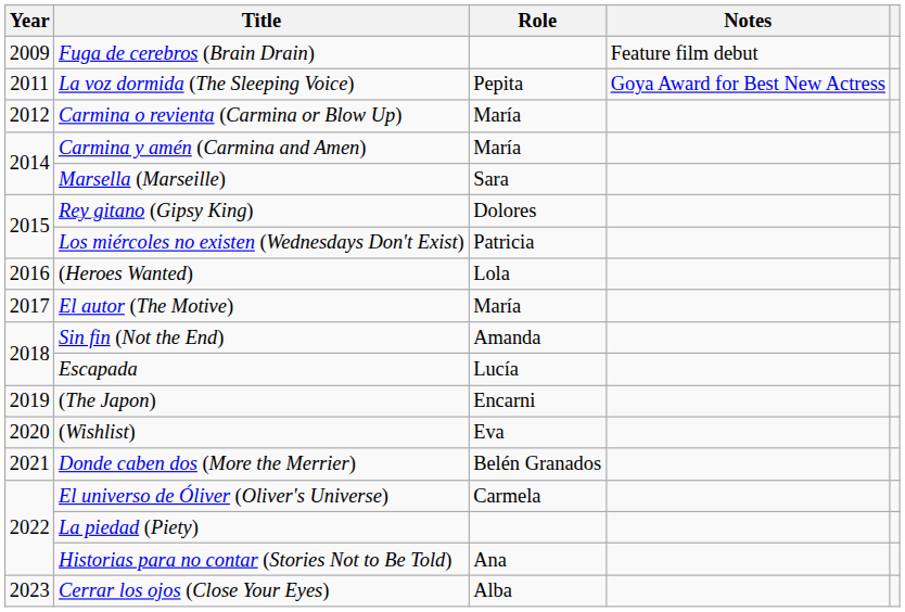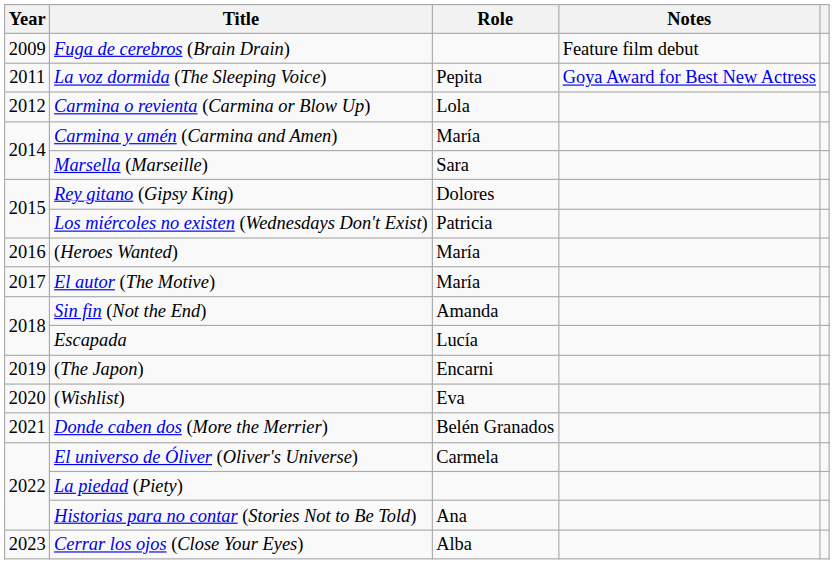 <table class="wikitable sortable">
 <tr>
 <th>Year</th>
 <th>Title</th>
 <th>Role</th>
 <th class="unsortable">Notes</th>
 <th class="unsortable"></th>
 </tr>
 <tr>
 <td align = "center">2009</td>
 <td><em><a href='#'>Fuga de cerebros</a></em> (<em>Brain Drain</em>)</td>
 <td></td>
 <td>Feature film debut</td>
 <td align = "center"></td>
 </tr>
 <tr>
 <td align = "center">2011</td>
 <td><em><a href='#'>La voz dormida</a></em> (<em>The Sleeping Voice</em>)</td>
 <td>Pepita</td>
 <td><a href='#'>Goya Award for Best New Actress</a></td>
 <td align = "center"></td>
 </tr>
 <tr>
 <td align = "center">2012</td>
 <td><em><a href='#'>Carmina o revienta</a></em> (<em>Carmina or Blow Up</em>)</td>
-<td>María</td>
+<td>Lola</td>
 <td></td>
 <td align = "center"></td>
 </tr>
 <tr>
 <td rowspan = "2" align = "center">2014</td>
 <td><em><a href='#'>Carmina y amén</a></em> (<em>Carmina and Amen</em>)</td>
 <td>María</td>
 <td></td>
 <td align = "center"></td>
 </tr>
 <tr>
 <td><em><a href='#'>Marsella</a></em> (<em>Marseille</em>)</td>
 <td>Sara</td>
 <td></td>
 <td align = "center"></td>
 </tr>
 <tr>
 <td rowspan = "2" align = "center">2015</td>
 <td><em><a href='#'>Rey gitano</a></em> (<em>Gipsy King</em>)</td>
 <td>Dolores</td>
 <td></td>
 <td align = "center"></td>
 </tr>
 <tr>
 <td><em><a href='#'>Los miércoles no existen</a></em> (<em>Wednesdays Don't Exist</em>)</td>
 <td>Patricia</td>
 <td></td>
 <td align = "center"></td>
 </tr>
 <tr>
 <td align = "center">2016</td>
 <td><em></em> (<em>Heroes Wanted</em>)</td>
-<td>Lola</td>
+<td>María</td>
 <td></td>
 <td align = "center"></td>
 </tr>
 <tr>
 <td align = "center">2017</td>
 <td><em><a href='#'>El autor</a></em> (<em>The Motive</em>)</td>
 <td>María</td>
 <td></td>
 <td align = "center"></td>
 </tr>
 <tr>
 <td rowspan = "2" align = "center">2018</td>
 <td><em><a href='#'>Sin fin</a></em> (<em>Not the End</em>)</td>
 <td>Amanda</td>
 <td></td>
 <td align = "center"></td>
 </tr>
 <tr>
 <td><em>Escapada</em></td>
 <td>Lucía</td>
 <td></td>
 <td align = "center"></td>
 </tr>
 <tr>
 <td align = "center">2019</td>
 <td><em></em> (<em>The Japon</em>)</td>
 <td>Encarni</td>
 <td></td>
 <td align = "center"></td>
 </tr>
 <tr>
 <td align = "center">2020</td>
 <td><em></em> (<em>Wishlist</em>)</td>
 <td>Eva</td>
 <td></td>
 <td align = "center"></td>
 </tr>
 <tr>
 <td align = "center">2021</td>
 <td><em><a href='#'>Donde caben dos</a></em> (<em>More the Merrier</em>)</td>
 <td>Belén Granados</td>
 <td></td>
 <td align = "center"></td>
 </tr>
 <tr>
 <td align = "center" rowspan = "3">2022</td>
 <td><em><a href='#'>El universo de Óliver</a></em> (<em>Oliver's Universe</em>)</td>
 <td>Carmela</td>
 <td></td>
 <td align = "center"></td>
 </tr>
 <tr>
 <td><em><a href='#'>La piedad</a></em> (<em>Piety</em>)</td>
 <td></td>
 <td></td>
 <td align = "center"></td>
 </tr>
 <tr>
 <td><em><a href='#'>Historias para no contar</a></em> (<em>Stories Not to Be Told</em>)</td>
 <td>Ana</td>
 <td></td>
 <td align = "center"></td>
 </tr>
 <tr>
 <td align = "center">2023</td>
 <td><em><a href='#'>Cerrar los ojos</a></em> (<em>Close Your Eyes</em>)</td>
 <td>Alba</td>
 <td></td>
 <td align = "center"></td>
 </tr>
 </table>
